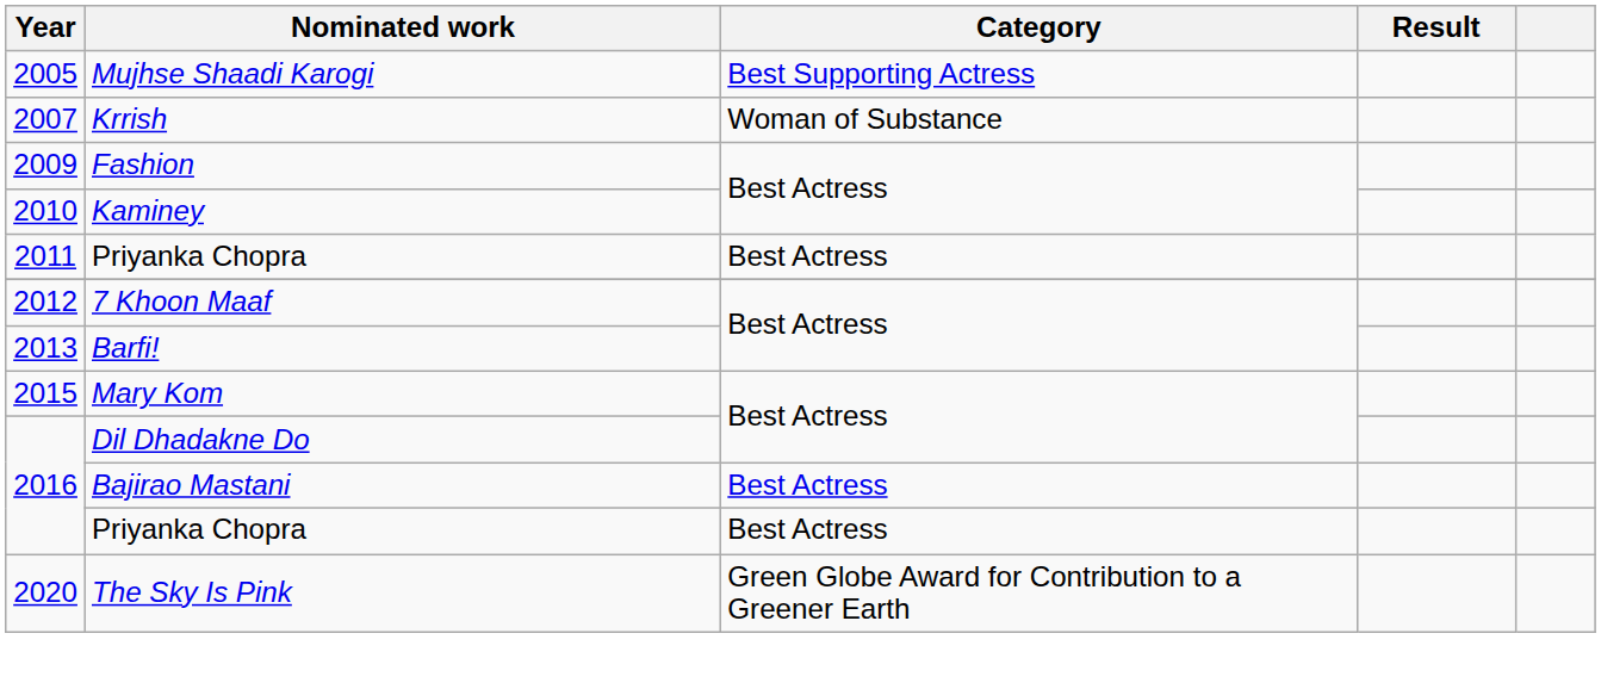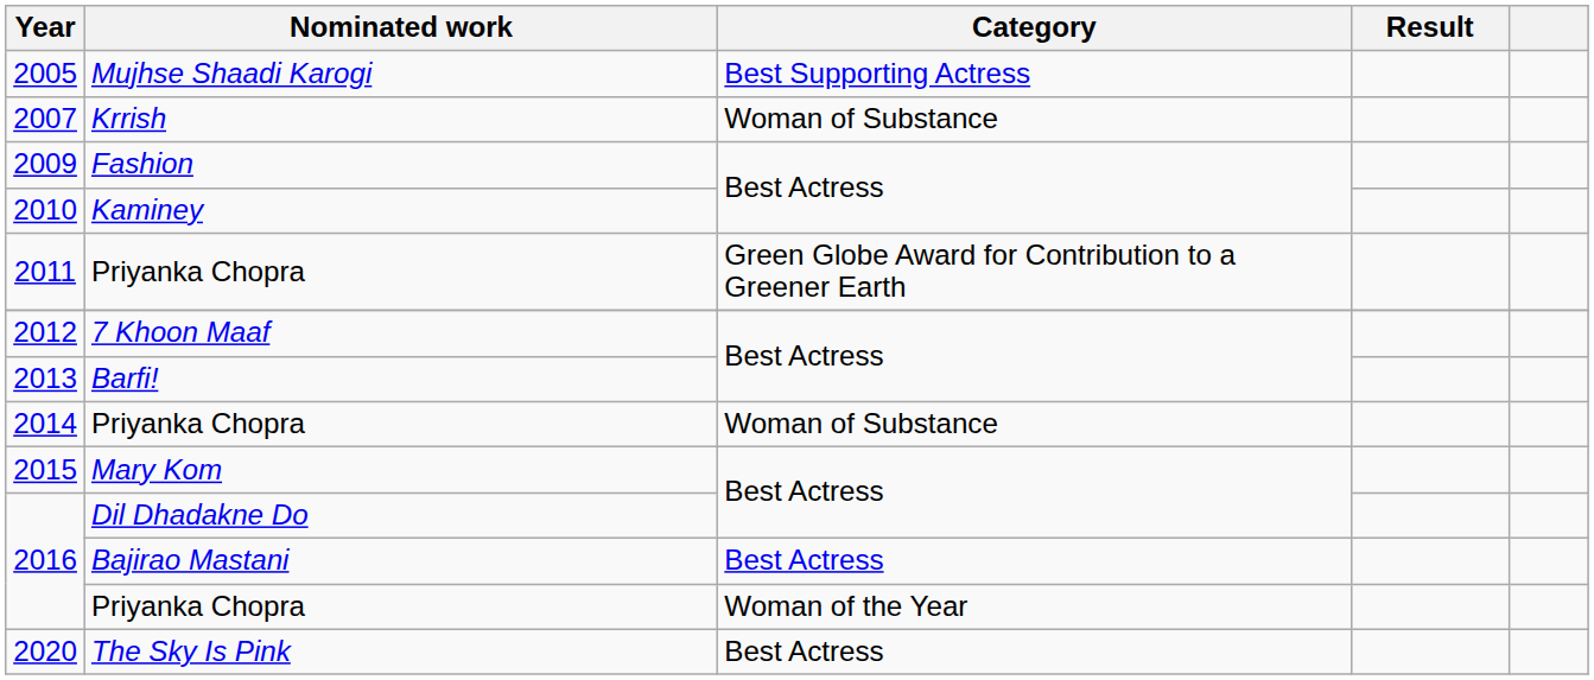 <table class="wikitable sortable" width=100%>
 <tr>
 <th width=5%>Year</th>
 <th width=40%>Nominated work</th>
 <th width=40%>Category</th>
 <th width=10%>Result</th>
 <th width=5%></th>
 </tr>
 <tr>
 <td style="text-align:center;"><a href='#'>2005</a></td>
 <td style="text-align:left;"><em><a href='#'>Mujhse Shaadi Karogi</a></em></td>
 <td><a href='#'>Best Supporting Actress</a></td>
 <td></td>
 <td style="text-align:center;"></td>
 </tr>
 <tr>
 <td style="text-align:center;"><a href='#'>2007</a></td>
 <td style="text-align:left;"><em><a href='#'>Krrish</a></em></td>
 <td>Woman of Substance</td>
 <td></td>
 <td style="text-align:center;"></td>
 </tr>
 <tr>
 <td style="text-align:center;"><a href='#'>2009</a></td>
 <td style="text-align:left;"><em><a href='#'>Fashion</a></em></td>
 <td rowspan="2">Best Actress</td>
 <td></td>
 <td style="text-align:center;"></td>
 </tr>
 <tr>
 <td style="text-align:center;"><a href='#'>2010</a></td>
 <td style="text-align:left;"><em><a href='#'>Kaminey</a></em></td>
 <td></td>
 <td style="text-align:center;"></td>
 </tr>
 <tr>
 <td style="text-align:center;"><a href='#'>2011</a></td>
 <td style="text-align:left;">Priyanka Chopra</td>
-<td>Best Actress</td>
+<td>Green Globe Award for Contribution to a Greener Earth</td>
 <td></td>
 <td style="text-align:center;"></td>
 </tr>
 <tr>
 </tr>
 <tr>
 <td style="text-align:center;"><a href='#'>2012</a></td>
 <td style="text-align:left;"><em><a href='#'>7 Khoon Maaf</a></em></td>
 <td rowspan="2">Best Actress</td>
 <td></td>
 <td style="text-align:center;"></td>
 </tr>
 <tr>
 <td style="text-align:center;"><a href='#'>2013</a></td>
 <td style="text-align:left"><em><a href='#'>Barfi!</a></em></td>
+<td></td>
+<td style="text-align:center;"></td>
+</tr>
+<tr>
+<td style="text-align:center;"><a href='#'>2014</a></td>
+<td style="text-align:left">Priyanka Chopra</td>
+<td>Woman of Substance</td>
 <td></td>
 <td style="text-align:center;"></td>
 </tr>
 <tr>
 <td style="text-align:center;"><a href='#'>2015</a></td>
 <td style="text-align:left"><em><a href='#'>Mary Kom</a></em></td>
 <td rowspan="2">Best Actress</td>
 <td></td>
 <td style="text-align:center;"></td>
 </tr>
 <tr>
 <td rowspan="3" style="text-align:center;"><a href='#'>2016</a></td>
 <td style="text-align:left"><em><a href='#'>Dil Dhadakne Do</a></em></td>
 <td></td>
 <td style="text-align:center;"></td>
 </tr>
 <tr>
 <td style="text-align:left"><em><a href='#'>Bajirao Mastani</a></em></td>
 <td><a href='#'>Best Actress</a></td>
 <td></td>
 <td style="text-align:center;"></td>
 </tr>
 <tr>
 <td style="text-align:left">Priyanka Chopra</td>
-<td>Best Actress</td>
+<td>Woman of the Year</td>
 <td></td>
 <td style="text-align:center;"></td>
 </tr>
 <tr>
 <td rowspan="" style="text-align:center;"><a href='#'>2020</a></td>
 <td rowspan="" style="text-align:left;"><em><a href='#'>The Sky Is Pink</a></em></td>
-<td>Green Globe Award for Contribution to a Greener Earth</td>
+<td>Best Actress</td>
 <td></td>
 <td style="text-align:center;"></td>
 </tr>
 </table>
